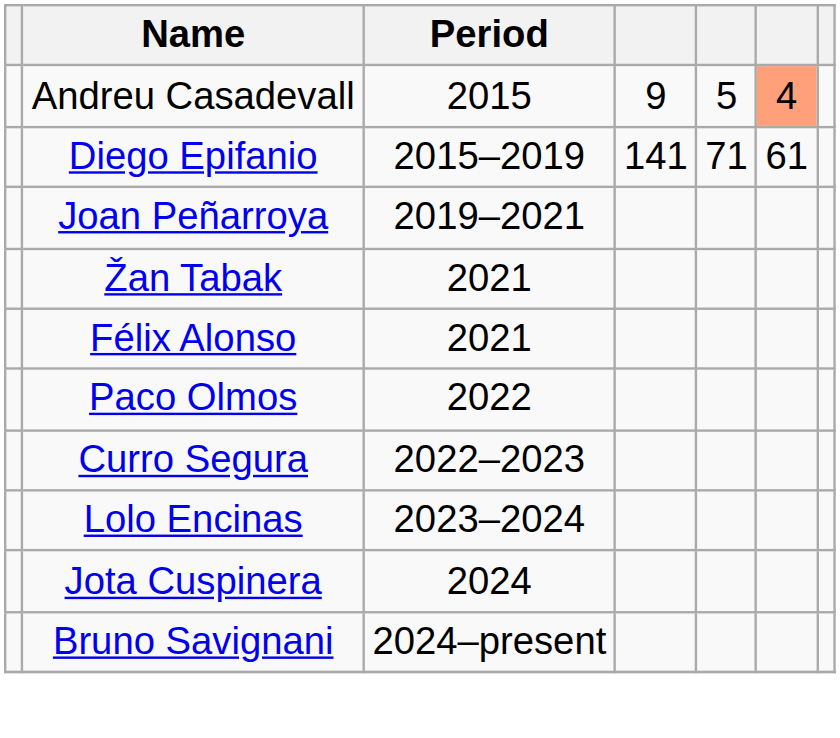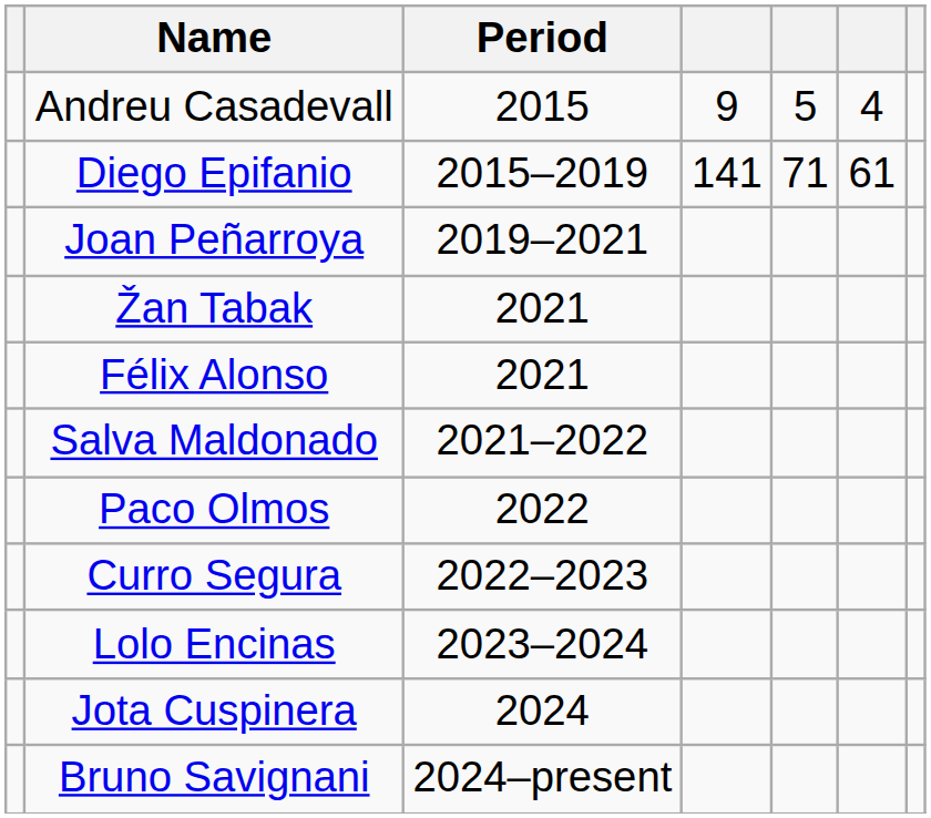 <table class="wikitable" style="text-align:center">
 <tr>
 <th></th>
 <th>Name</th>
 <th>Period</th>
 <th></th>
 <th></th>
 <th></th>
 <th></th>
 </tr>
 <tr>
 <td></td>
 <td>Andreu Casadevall</td>
 <td>2015</td>
 <td>9</td>
 <td>5</td>
-<td style="background: lightsalmon;">4</td>
+<td>4</td>
 <td><strong></strong></td>
 </tr>
 <tr>
 <td></td>
 <td><a href='#'>Diego Epifanio</a></td>
 <td>2015–2019</td>
 <td>141</td>
 <td>71</td>
 <td>61</td>
 <td><strong></strong></td>
 </tr>
 <tr>
 <td></td>
 <td><a href='#'>Joan Peñarroya</a></td>
 <td>2019–2021</td>
 <td></td>
 <td></td>
 <td></td>
 <td><strong></strong></td>
 </tr>
 <tr>
 <td></td>
 <td><a href='#'>Žan Tabak</a></td>
 <td>2021</td>
 <td></td>
 <td></td>
 <td></td>
 <td><strong></strong></td>
 </tr>
 <tr>
 <td></td>
 <td><a href='#'>Félix Alonso</a></td>
 <td>2021</td>
+<td></td>
+<td></td>
+<td></td>
+<td><strong></strong></td>
+</tr>
+<tr>
+<td></td>
+<td><a href='#'>Salva Maldonado</a></td>
+<td>2021–2022</td>
 <td></td>
 <td></td>
 <td></td>
 <td><strong></strong></td>
 </tr>
 <tr>
 <td></td>
 <td><a href='#'>Paco Olmos</a></td>
 <td>2022</td>
 <td></td>
 <td></td>
 <td></td>
 <td><strong></strong></td>
 </tr>
 <tr>
 <td></td>
 <td><a href='#'>Curro Segura</a></td>
 <td>2022–2023</td>
 <td></td>
 <td></td>
 <td></td>
 <td><strong></strong></td>
 </tr>
 <tr>
 <td></td>
 <td><a href='#'>Lolo Encinas</a></td>
 <td>2023–2024</td>
 <td></td>
 <td></td>
 <td></td>
 <td><strong></strong></td>
 </tr>
 <tr>
 <td></td>
 <td><a href='#'>Jota Cuspinera</a></td>
 <td>2024</td>
 <td></td>
 <td></td>
 <td></td>
 <td><strong></strong></td>
 </tr>
 <tr>
 <td></td>
 <td><a href='#'>Bruno Savignani</a></td>
 <td>2024–present</td>
 <td></td>
 <td></td>
 <td></td>
 <td><strong></strong></td>
 </tr>
 <tr>
 </tr>
 </table>
